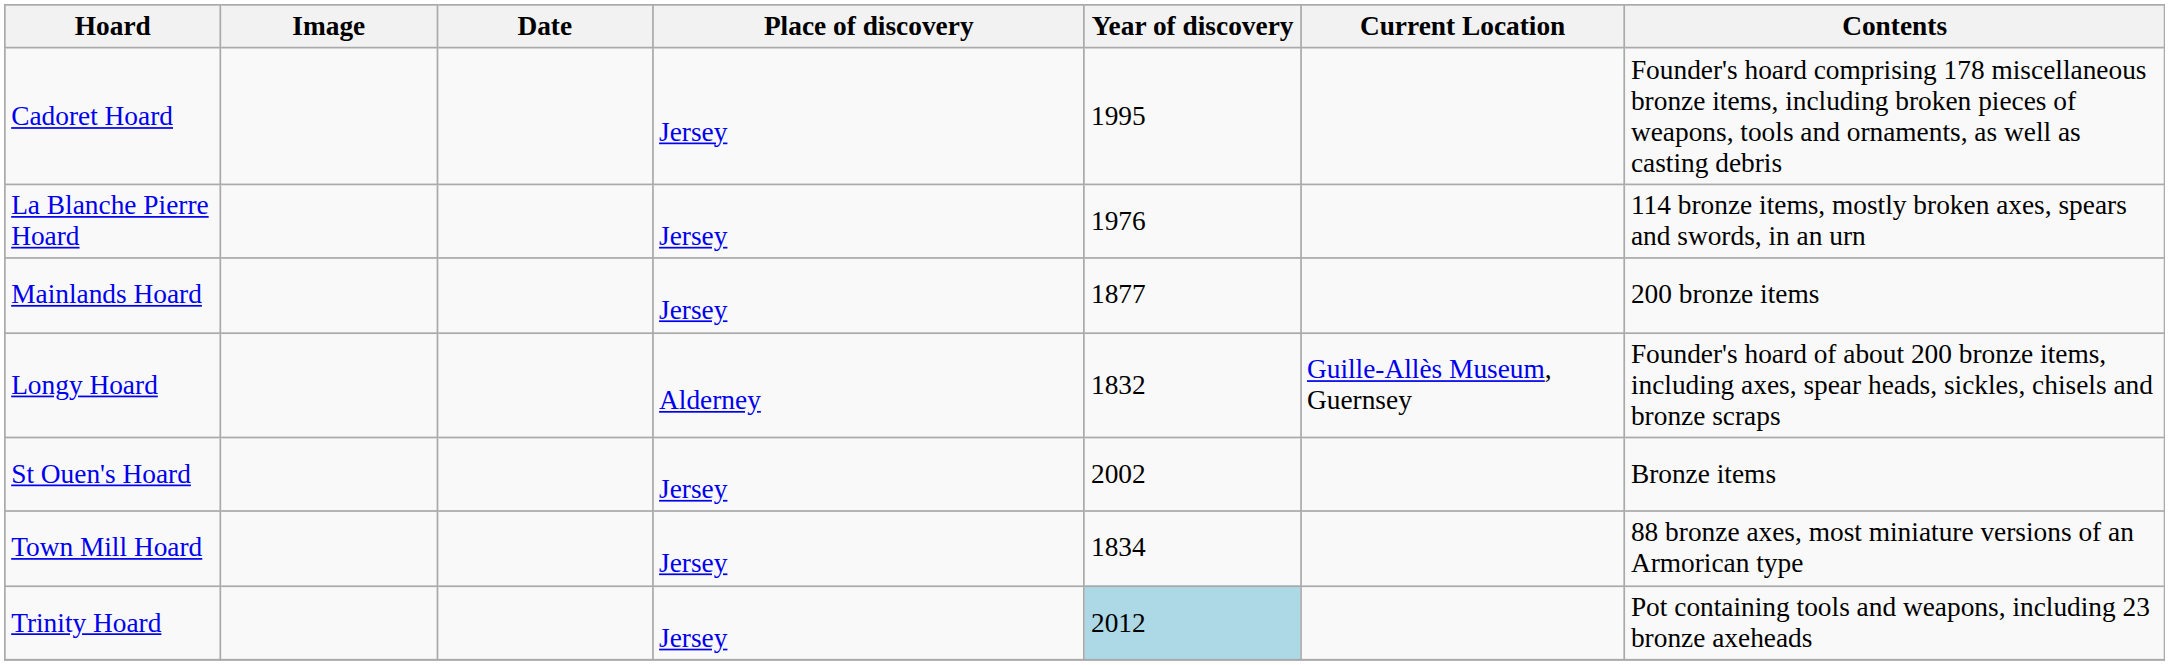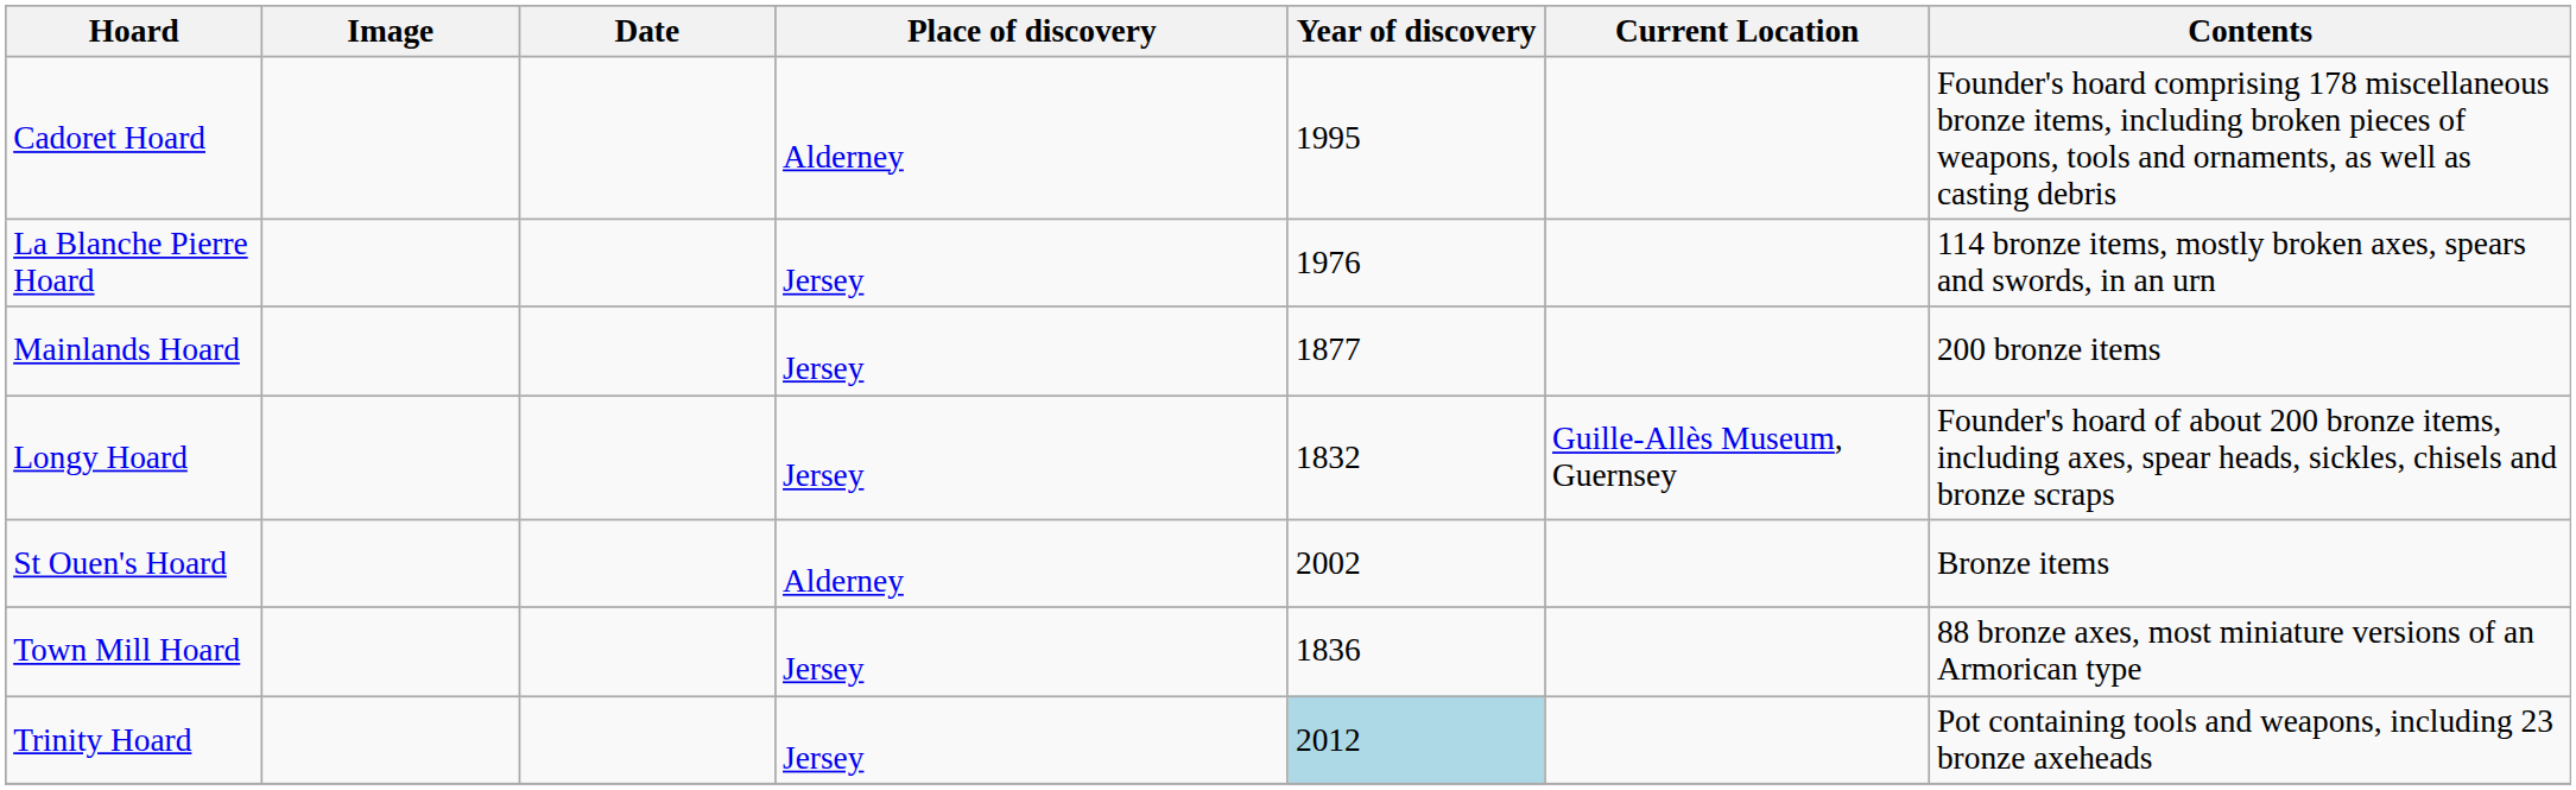 <table class="wikitable sortable" style="width: 100%">
 <tr>
 <th width="10%">Hoard</th>
 <th width="10%">Image</th>
 <th width="10%">Date</th>
 <th width="20%">Place of discovery</th>
 <th width="10%">Year of discovery</th>
 <th width="15%">Current Location</th>
 <th class="unsortable" width="25%">Contents</th>
 </tr>
 <tr>
 <td><a href='#'>Cadoret Hoard</a></td>
 <td></td>
 <td></td>
-<td><br><a href='#'>Jersey</a><br><small></small></td>
+<td><br><a href='#'>Alderney</a><br><small></small></td>
 <td>1995</td>
 <td></td>
 <td>Founder's hoard comprising 178 miscellaneous bronze items, including broken pieces of weapons, tools and ornaments, as well as casting debris</td>
 </tr>
 <tr>
 <td><a href='#'>La Blanche Pierre Hoard</a></td>
 <td></td>
 <td></td>
 <td><br><a href='#'>Jersey</a><br><small></small></td>
 <td>1976</td>
 <td></td>
 <td>114 bronze items, mostly broken axes, spears and swords, in an urn</td>
 </tr>
 <tr>
 <td><a href='#'>Mainlands Hoard</a></td>
 <td></td>
 <td></td>
 <td><br><a href='#'>Jersey</a><br><small></small></td>
 <td>1877</td>
 <td></td>
 <td>200 bronze items</td>
 </tr>
 <tr>
 <td><a href='#'>Longy Hoard</a></td>
 <td></td>
 <td></td>
-<td><br><a href='#'>Alderney</a><br><small></small></td>
+<td><br><a href='#'>Jersey</a><br><small></small></td>
 <td>1832</td>
 <td><a href='#'>Guille-Allès Museum</a>, Guernsey</td>
 <td>Founder's hoard of about 200 bronze items, including axes, spear heads, sickles, chisels and bronze scraps</td>
 </tr>
 <tr>
 <td><a href='#'>St Ouen's Hoard</a></td>
 <td></td>
 <td></td>
-<td><br><a href='#'>Jersey</a><br><small></small></td>
+<td><br><a href='#'>Alderney</a><br><small></small></td>
 <td>2002</td>
 <td></td>
 <td>Bronze items</td>
 </tr>
 <tr>
 <td><a href='#'>Town Mill Hoard</a></td>
 <td></td>
 <td></td>
 <td><br><a href='#'>Jersey</a><br><small></small></td>
-<td>1834</td>
+<td>1836</td>
 <td></td>
 <td>88 bronze axes, most miniature versions of an Armorican type</td>
 </tr>
 <tr>
 <td><a href='#'>Trinity Hoard</a></td>
 <td></td>
 <td></td>
 <td><br><a href='#'>Jersey</a><br><small></small></td>
 <td style="background: lightblue;">2012</td>
 <td></td>
 <td>Pot containing tools and weapons, including 23 bronze axeheads</td>
 </tr>
 <tr>
 </tr>
 </table>
